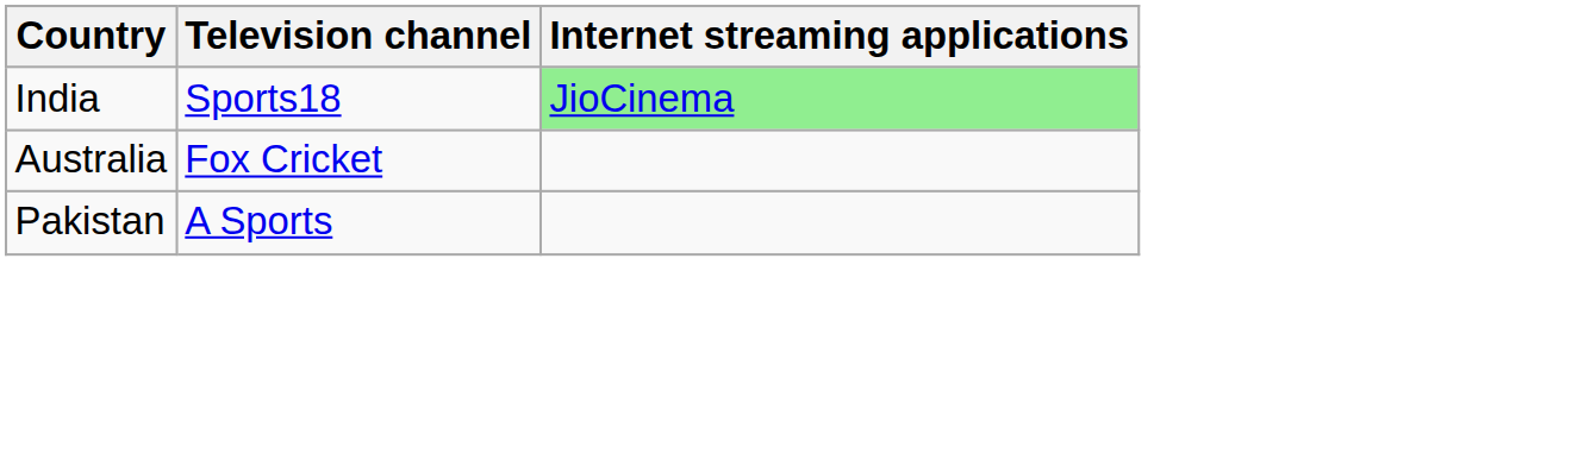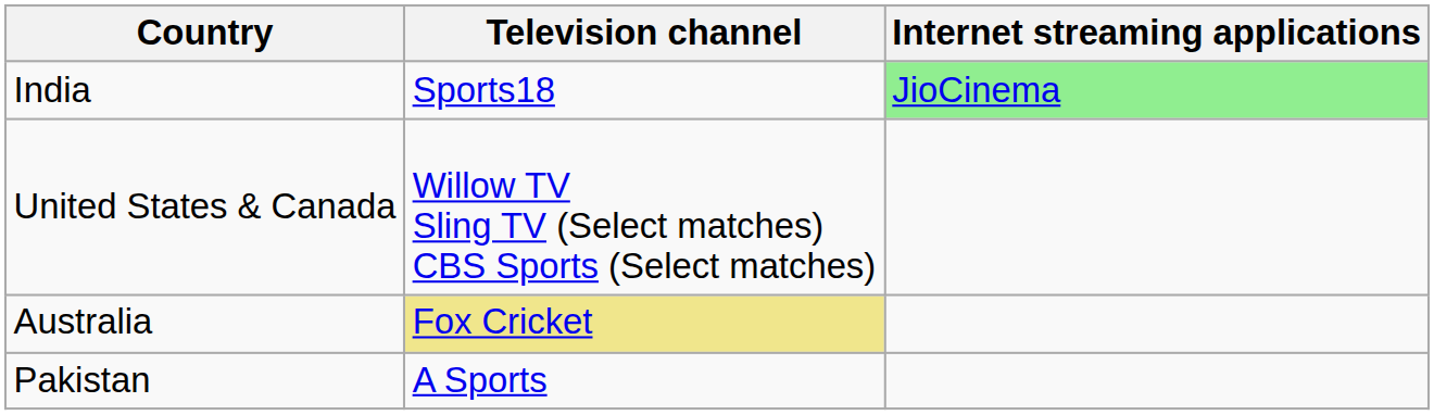 <table class="wikitable">
 <tr>
 <th scope="col">Country</th>
 <th scope="col">Television channel</th>
 <th scope="col">Internet streaming applications</th>
 </tr>
 <tr>
 <td scope="row">India</td>
 <td><a href='#'>Sports18</a></td>
 <td style="background: lightgreen;"><a href='#'>JioCinema</a></td>
 </tr>
 <tr>
+<td scope="row">United States & Canada</td>
+<td><br><a href='#'>Willow TV</a><br><a href='#'>Sling TV</a> (Select matches)<br><a href='#'>CBS Sports</a> (Select matches)</td>
+<td></td>
+</tr>
+<tr>
 <td scope="row">Australia</td>
-<td><a href='#'>Fox Cricket</a></td>
+<td style="background: khaki;"><a href='#'>Fox Cricket</a></td>
 <td></td>
 </tr>
 <tr>
 <td scope="row">Pakistan</td>
 <td><a href='#'>A Sports</a></td>
 <td></td>
 </tr>
 </table>
